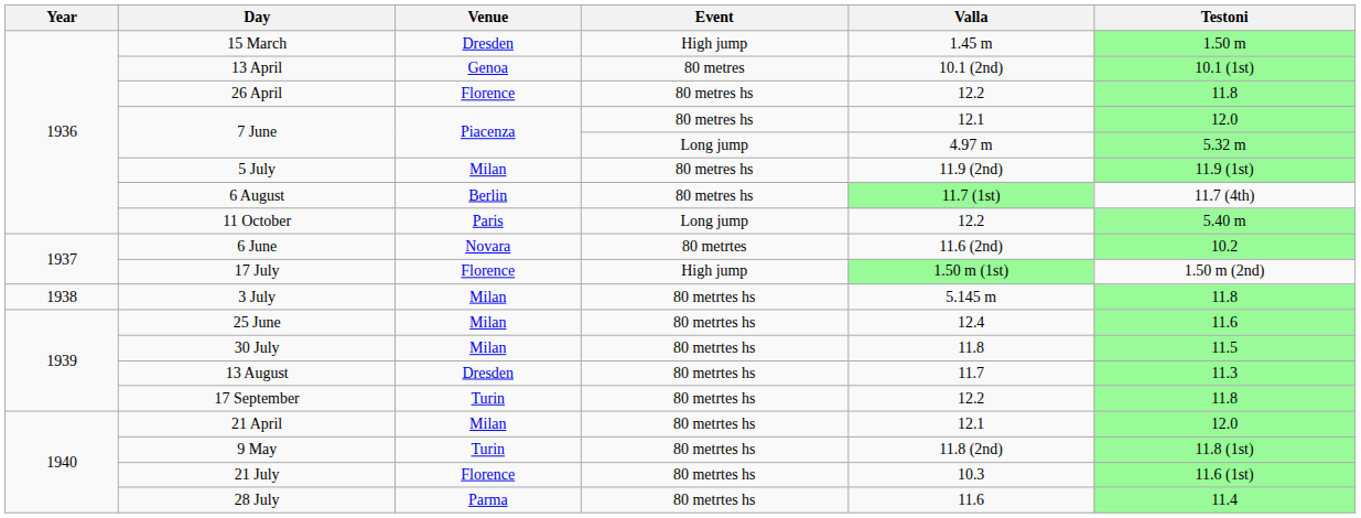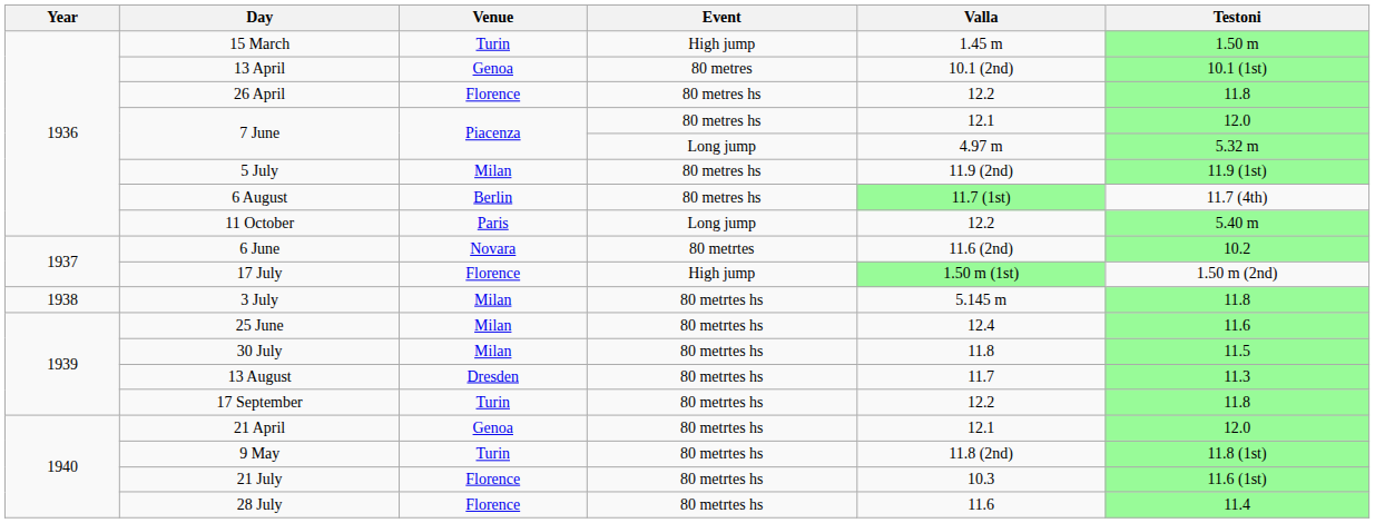 <table class="wikitable" width=100% style="font-size:90%; text-align:center;">
 <tr>
 <th>Year</th>
 <th>Day</th>
 <th>Venue</th>
 <th>Event</th>
 <th>Valla</th>
 <th>Testoni</th>
 </tr>
 <tr>
 <td rowspan=8>1936</td>
 <td rowspan=1>15 March</td>
-<td rowspan=1><a href='#'>Dresden</a></td>
+<td rowspan=1><a href='#'>Turin</a></td>
 <td>High jump</td>
 <td>1.45 m</td>
 <td bgcolor=palegreen>1.50 m</td>
 </tr>
 <tr>
 <td rowspan=1>13 April</td>
 <td rowspan=1><a href='#'>Genoa</a></td>
 <td>80 metres</td>
 <td>10.1 (2nd)</td>
 <td bgcolor=palegreen>10.1 (1st)</td>
 </tr>
 <tr>
 <td rowspan=1>26 April</td>
 <td rowspan=1><a href='#'>Florence</a></td>
 <td>80 metres hs</td>
 <td>12.2</td>
 <td bgcolor=palegreen>11.8</td>
 </tr>
 <tr>
 <td rowspan=2>7 June</td>
 <td rowspan=2><a href='#'>Piacenza</a></td>
 <td>80 metres hs</td>
 <td>12.1</td>
 <td bgcolor=palegreen>12.0</td>
 </tr>
 <tr>
 <td>Long jump</td>
 <td>4.97 m</td>
 <td bgcolor=palegreen>5.32 m</td>
 </tr>
 <tr>
 <td rowspan=1>5 July</td>
 <td rowspan=1><a href='#'>Milan</a></td>
 <td>80 metres hs</td>
 <td>11.9 (2nd)</td>
 <td bgcolor=palegreen>11.9 (1st)</td>
 </tr>
 <tr>
 <td rowspan=1>6 August</td>
 <td rowspan=1><a href='#'>Berlin</a></td>
 <td>80 metres hs</td>
 <td bgcolor=palegreen>11.7 (1st)</td>
 <td>11.7 (4th)</td>
 </tr>
 <tr>
 <td rowspan=1>11 October</td>
 <td rowspan=1><a href='#'>Paris</a></td>
 <td>Long jump</td>
 <td>12.2</td>
 <td bgcolor=palegreen>5.40 m</td>
 </tr>
 <tr>
 <td rowspan=2>1937</td>
 <td rowspan=1>6 June</td>
 <td rowspan=1><a href='#'>Novara</a></td>
 <td>80 metrtes</td>
 <td>11.6 (2nd)</td>
 <td bgcolor=palegreen>10.2</td>
 </tr>
 <tr>
 <td rowspan=1>17 July</td>
 <td rowspan=1><a href='#'>Florence</a></td>
 <td>High jump</td>
 <td bgcolor=palegreen>1.50 m (1st)</td>
 <td>1.50 m (2nd)</td>
 </tr>
 <tr>
 <td rowspan=1>1938</td>
 <td rowspan=1>3 July</td>
 <td rowspan=1><a href='#'>Milan</a></td>
 <td>80 metrtes hs</td>
 <td>5.145 m</td>
 <td bgcolor=palegreen>11.8</td>
 </tr>
 <tr>
 <td rowspan=4>1939</td>
 <td rowspan=1>25 June</td>
 <td rowspan=1><a href='#'>Milan</a></td>
 <td>80 metrtes hs</td>
 <td>12.4</td>
 <td bgcolor=palegreen>11.6</td>
 </tr>
 <tr>
 <td rowspan=1>30 July</td>
 <td rowspan=1><a href='#'>Milan</a></td>
 <td>80 metrtes hs</td>
 <td>11.8</td>
 <td bgcolor=palegreen>11.5 </td>
 </tr>
 <tr>
 <td rowspan=1>13 August</td>
 <td rowspan=1><a href='#'>Dresden</a></td>
 <td>80 metrtes hs</td>
 <td>11.7</td>
 <td bgcolor=palegreen>11.3 </td>
 </tr>
 <tr>
 <td rowspan=1>17 September</td>
 <td rowspan=1><a href='#'>Turin</a></td>
 <td>80 metrtes hs</td>
 <td>12.2</td>
 <td bgcolor=palegreen>11.8</td>
 </tr>
 <tr>
 <td rowspan=4>1940</td>
 <td rowspan=1>21 April</td>
-<td rowspan=1><a href='#'>Milan</a></td>
+<td rowspan=1><a href='#'>Genoa</a></td>
 <td>80 metrtes hs</td>
 <td>12.1</td>
 <td bgcolor=palegreen>12.0</td>
 </tr>
 <tr>
 <td rowspan=1>9 May</td>
 <td rowspan=1><a href='#'>Turin</a></td>
 <td>80 metrtes hs</td>
 <td>11.8 (2nd)</td>
 <td bgcolor=palegreen>11.8 (1st)</td>
 </tr>
 <tr>
 <td rowspan=1>21 July</td>
 <td rowspan=1><a href='#'>Florence</a></td>
 <td>80 metrtes hs</td>
 <td>10.3</td>
 <td bgcolor=palegreen>11.6 (1st)</td>
 </tr>
 <tr>
 <td rowspan=1>28 July</td>
-<td rowspan=1><a href='#'>Parma</a></td>
+<td rowspan=1><a href='#'>Florence</a></td>
 <td>80 metrtes hs</td>
 <td>11.6</td>
 <td bgcolor=palegreen>11.4</td>
 </tr>
 </table>
